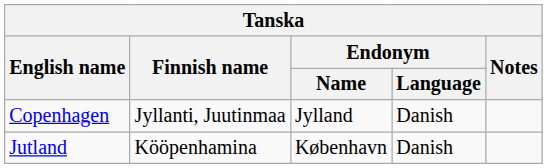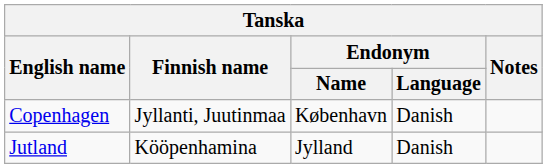 <table class="wikitable sortable">
 <tr>
 <th colspan="5"> Tanska</th>
 </tr>
 <tr>
 <th rowspan="2">English name</th>
 <th rowspan="2">Finnish name</th>
 <th colspan="2">Endonym</th>
 <th rowspan="2">Notes</th>
 </tr>
 <tr>
 <th>Name</th>
 <th>Language</th>
 </tr>
 <tr>
 <td><a href='#'>Copenhagen</a></td>
 <td>Jyllanti, Juutinmaa</td>
-<td>Jylland</td>
+<td>København</td>
 <td>Danish</td>
 <td></td>
 </tr>
 <tr>
 <td><a href='#'>Jutland</a></td>
 <td>Kööpenhamina</td>
-<td>København</td>
+<td>Jylland</td>
 <td>Danish</td>
 <td></td>
 </tr>
 </table>
